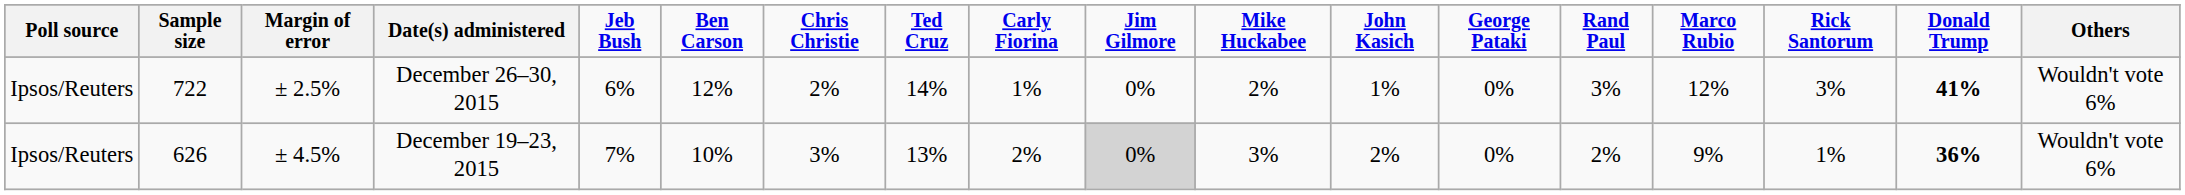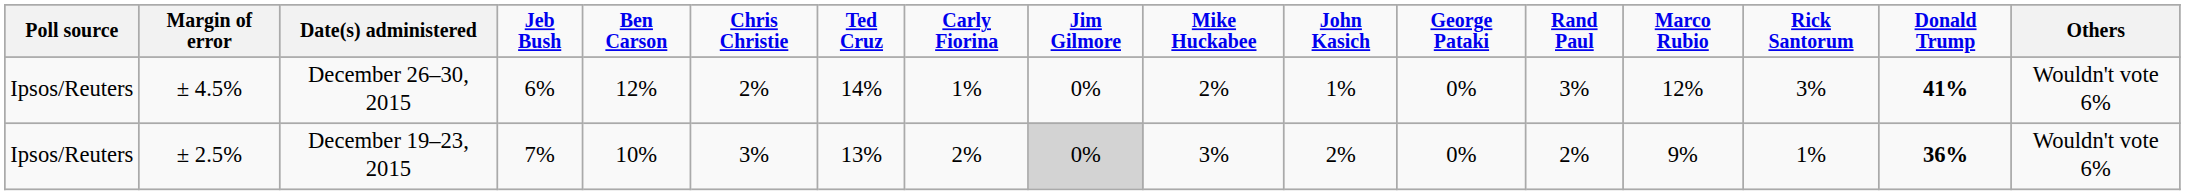 <table class="wikitable" style="text-align:center;font-size:small;">
 <tr>
 <th style="font-size:88%">Poll source</th>
-<th style="font-size:88%">Sample size</th>
 <th style="font-size:88%">Margin of error</th>
 <th style="font-size:88%">Date(s) administered</th>
 <td style="font-size:88%"><strong><a href='#'>Jeb Bush</a></strong></td>
 <td style="font-size:88%"><strong><a href='#'>Ben Carson</a></strong></td>
 <td style="font-size:88%"><strong><a href='#'>Chris Christie</a></strong></td>
 <td style="font-size:88%"><strong><a href='#'>Ted Cruz</a></strong></td>
 <td style="font-size:88%"><strong><a href='#'>Carly Fiorina</a></strong></td>
 <td style="font-size:88%"><strong><a href='#'>Jim Gilmore</a></strong></td>
 <td style="font-size:88%"><strong><a href='#'>Mike Huckabee</a></strong></td>
 <td style="font-size:88%"><strong><a href='#'>John Kasich</a></strong></td>
 <td style="font-size:88%"><strong><a href='#'>George Pataki</a></strong></td>
 <td style="font-size:88%"><strong><a href='#'>Rand Paul</a></strong></td>
 <td style="font-size:88%"><strong><a href='#'>Marco Rubio</a></strong></td>
 <td style="font-size:88%"><strong><a href='#'>Rick Santorum</a></strong></td>
 <td style="font-size:88%"><strong><a href='#'>Donald Trump</a></strong></td>
 <th style="font-size:88%">Others</th>
 </tr>
 <tr>
 <td>Ipsos/Reuters</td>
-<td>722</td>
-<td>± 2.5%</td>
+<td>± 4.5%</td>
 <td>December 26–30, 2015</td>
 <td>6%</td>
 <td>12%</td>
 <td>2%</td>
 <td>14%</td>
 <td>1%</td>
 <td>0%</td>
 <td>2%</td>
 <td>1%</td>
 <td>0%</td>
 <td>3%</td>
 <td>12%</td>
 <td>3%</td>
 <td><strong>41%</strong></td>
 <td>Wouldn't vote 6%</td>
 </tr>
 <tr>
 <td>Ipsos/Reuters</td>
-<td>626</td>
-<td>± 4.5%</td>
+<td>± 2.5%</td>
 <td>December 19–23, 2015</td>
 <td>7%</td>
 <td>10%</td>
 <td>3%</td>
 <td>13%</td>
 <td>2%</td>
 <td style="background: lightgrey;">0%</td>
 <td>3%</td>
 <td>2%</td>
 <td>0%</td>
 <td>2%</td>
 <td>9%</td>
 <td>1%</td>
 <td><strong>36%</strong></td>
 <td>Wouldn't vote 6%</td>
 </tr>
 </table>
